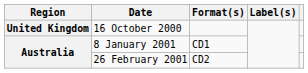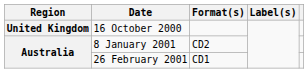 <table class="wikitable plainrowheaders">
 <tr>
 <th scope="col">Region</th>
 <th scope="col">Date</th>
 <th scope="col">Format(s)</th>
 <th scope="col">Label(s)</th>
 <th scope="col"></th>
 </tr>
 <tr>
 <th scope="row">United Kingdom</th>
 <td>16 October 2000</td>
 <td></td>
 <td rowspan="3"></td>
 <td align="center"></td>
 </tr>
 <tr>
 <th scope="row" rowspan="2">Australia</th>
 <td>8 January 2001</td>
-<td>CD1</td>
+<td>CD2</td>
 <td align="center"></td>
 </tr>
 <tr>
 <td>26 February 2001</td>
-<td>CD2</td>
+<td>CD1</td>
 <td align="center"></td>
 </tr>
 </table>
